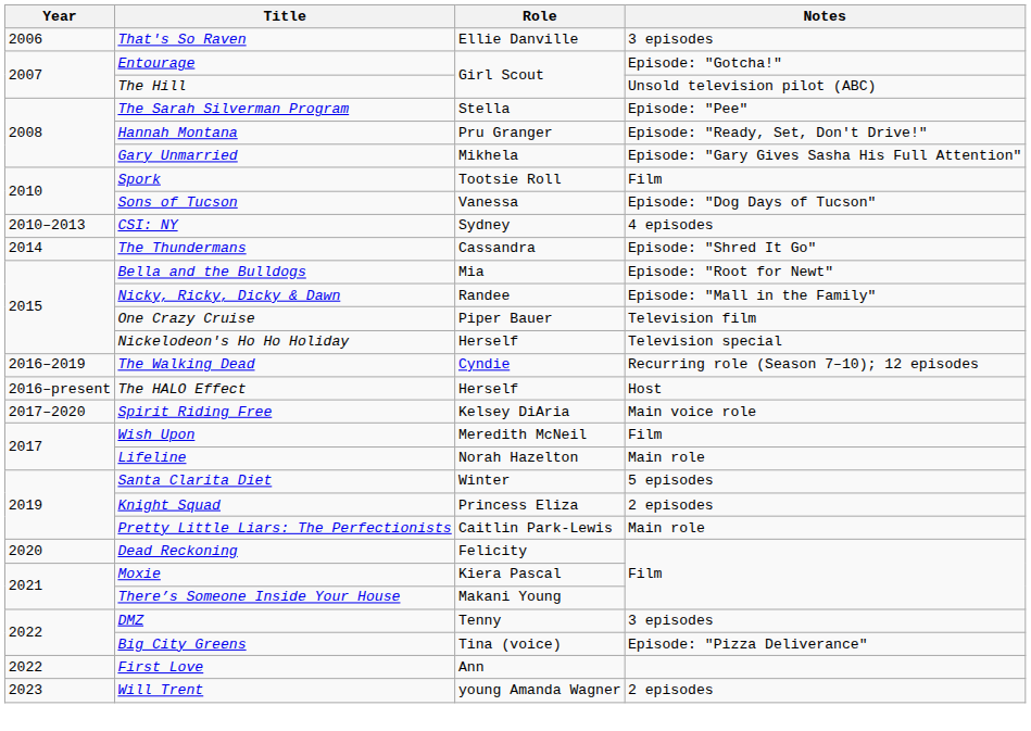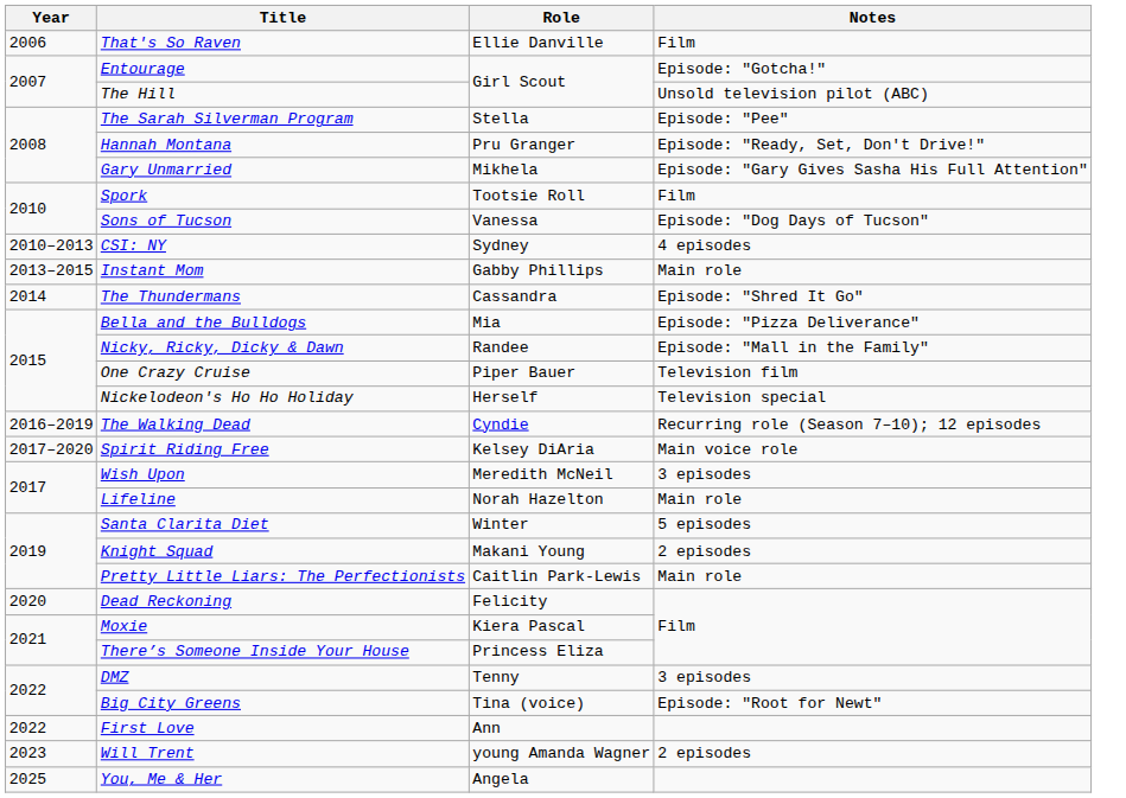 <table class="wikitable">
 <tr>
 <th>Year</th>
 <th>Title</th>
 <th>Role</th>
 <th>Notes</th>
 </tr>
 <tr>
 <td>2006</td>
 <td><em><a href='#'>That's So Raven</a></em></td>
 <td>Ellie Danville</td>
-<td>3 episodes</td>
+<td>Film</td>
 </tr>
 <tr>
 <td rowspan="2">2007</td>
 <td><em><a href='#'>Entourage</a></em></td>
 <td rowspan="2">Girl Scout</td>
 <td>Episode: "Gotcha!"</td>
 </tr>
 <tr>
 <td><em>The Hill</em></td>
 <td>Unsold television pilot (ABC)</td>
 </tr>
 <tr>
 <td rowspan="3">2008</td>
 <td><em><a href='#'>The Sarah Silverman Program</a></em></td>
 <td>Stella</td>
 <td>Episode: "Pee"</td>
 </tr>
 <tr>
 <td><em><a href='#'>Hannah Montana</a></em></td>
 <td>Pru Granger</td>
 <td>Episode: "Ready, Set, Don't Drive!"</td>
 </tr>
 <tr>
 <td><em><a href='#'>Gary Unmarried</a></em></td>
 <td>Mikhela</td>
 <td>Episode: "Gary Gives Sasha His Full Attention"</td>
 </tr>
 <tr>
 <td rowspan="2">2010</td>
 <td><em><a href='#'>Spork</a></em></td>
 <td>Tootsie Roll</td>
 <td>Film</td>
 </tr>
 <tr>
 <td><em><a href='#'>Sons of Tucson</a></em></td>
 <td>Vanessa</td>
 <td>Episode: "Dog Days of Tucson"</td>
 </tr>
 <tr>
 <td>2010–2013</td>
 <td><em><a href='#'>CSI: NY</a></em></td>
 <td>Sydney</td>
 <td>4 episodes</td>
 </tr>
 <tr>
+<td>2013–2015</td>
+<td><em><a href='#'>Instant Mom</a></em></td>
+<td>Gabby Phillips</td>
+<td>Main role</td>
+</tr>
+<tr>
 <td>2014</td>
 <td><em><a href='#'>The Thundermans</a></em></td>
 <td>Cassandra</td>
 <td>Episode: "Shred It Go"</td>
 </tr>
 <tr>
 <td rowspan="4">2015</td>
 <td><em><a href='#'>Bella and the Bulldogs</a></em></td>
 <td>Mia</td>
-<td>Episode: "Root for Newt"</td>
+<td>Episode: "Pizza Deliverance"</td>
 </tr>
 <tr>
 <td><em><a href='#'>Nicky, Ricky, Dicky & Dawn</a></em></td>
 <td>Randee</td>
 <td>Episode: "Mall in the Family"</td>
 </tr>
 <tr>
 <td><em>One Crazy Cruise</em></td>
 <td>Piper Bauer</td>
 <td>Television film</td>
 </tr>
 <tr>
 <td><em>Nickelodeon's Ho Ho Holiday</em></td>
 <td>Herself</td>
 <td>Television special</td>
 </tr>
 <tr>
 <td>2016–2019</td>
 <td><em><a href='#'>The Walking Dead</a></em></td>
 <td><a href='#'>Cyndie</a></td>
 <td>Recurring role (Season 7–10); 12 episodes</td>
 </tr>
 <tr>
-<td>2016–present</td>
-<td><em>The HALO Effect</em></td>
-<td>Herself</td>
-<td>Host</td>
-</tr>
-<tr>
 <td>2017–2020</td>
 <td><em><a href='#'>Spirit Riding Free</a></em></td>
 <td>Kelsey DiAria</td>
 <td>Main voice role</td>
 </tr>
 <tr>
 <td rowspan="2">2017</td>
 <td><em><a href='#'>Wish Upon</a></em></td>
 <td>Meredith McNeil</td>
-<td>Film</td>
+<td>3 episodes</td>
 </tr>
 <tr>
 <td><em><a href='#'>Lifeline</a></em></td>
 <td>Norah Hazelton</td>
 <td>Main role</td>
 </tr>
 <tr>
 <td rowspan="3">2019</td>
 <td><em><a href='#'>Santa Clarita Diet</a></em></td>
 <td>Winter</td>
 <td>5 episodes</td>
 </tr>
 <tr>
 <td><em><a href='#'>Knight Squad</a></em></td>
-<td>Princess Eliza</td>
+<td>Makani Young</td>
 <td>2 episodes</td>
 </tr>
 <tr>
 <td><em><a href='#'>Pretty Little Liars: The Perfectionists</a></em></td>
 <td>Caitlin Park-Lewis</td>
 <td>Main role</td>
 </tr>
 <tr>
 <td>2020</td>
 <td><em><a href='#'>Dead Reckoning</a></em></td>
 <td>Felicity</td>
 <td rowspan="3">Film</td>
 </tr>
 <tr>
 <td rowspan="2">2021</td>
 <td><em><a href='#'>Moxie</a></em></td>
 <td>Kiera Pascal</td>
 </tr>
 <tr>
 <td><em><a href='#'>There’s Someone Inside Your House</a></em></td>
-<td>Makani Young</td>
+<td>Princess Eliza</td>
 </tr>
 <tr>
 <td rowspan="2">2022</td>
 <td><em><a href='#'>DMZ</a></em></td>
 <td>Tenny</td>
 <td>3 episodes</td>
 </tr>
 <tr>
 <td><em><a href='#'>Big City Greens</a></em></td>
 <td>Tina (voice)</td>
-<td>Episode: "Pizza Deliverance"</td>
+<td>Episode: "Root for Newt"</td>
 </tr>
 <tr>
 <td>2022</td>
 <td><em><a href='#'>First Love</a></em></td>
 <td>Ann</td>
 <td></td>
 </tr>
 <tr>
 <td>2023</td>
 <td><em><a href='#'>Will Trent</a></em></td>
 <td>young Amanda Wagner</td>
 <td>2 episodes</td>
 </tr>
+<tr>
+<td>2025</td>
+<td><em><a href='#'>You, Me & Her</a></em></td>
+<td>Angela</td>
+<td></td>
+</tr>
 </table>
